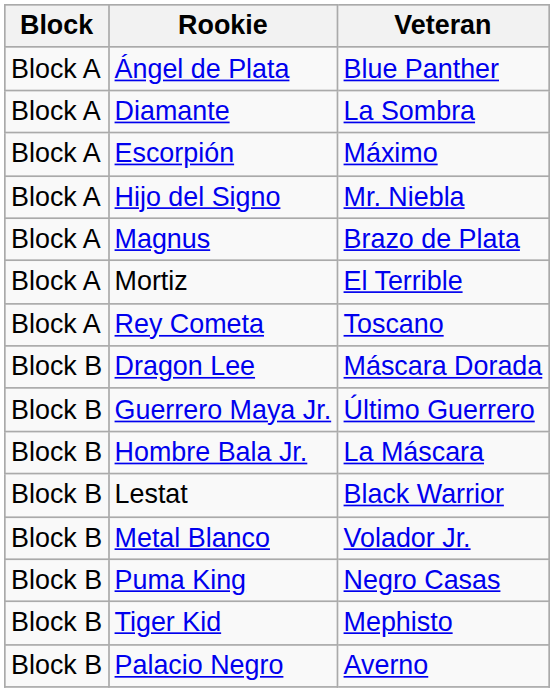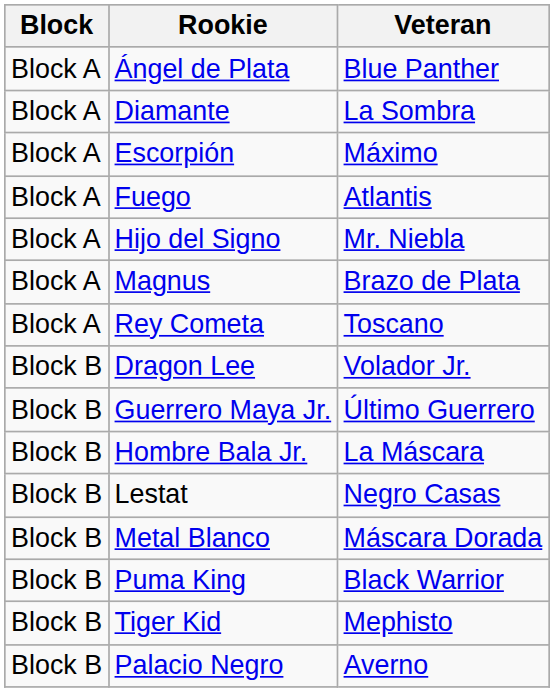 <table class="wikitable">
 <tr>
 <th>Block</th>
 <th>Rookie</th>
 <th>Veteran</th>
 </tr>
 <tr>
 <td>Block A</td>
 <td><a href='#'>Ángel de Plata</a></td>
 <td><a href='#'>Blue Panther</a></td>
 </tr>
 <tr>
 <td>Block A</td>
 <td><a href='#'>Diamante</a></td>
 <td><a href='#'>La Sombra</a></td>
 </tr>
 <tr>
 <td>Block A</td>
 <td><a href='#'>Escorpión</a></td>
 <td><a href='#'>Máximo</a></td>
 </tr>
 <tr>
 <td>Block A</td>
+<td><a href='#'>Fuego</a></td>
+<td><a href='#'>Atlantis</a></td>
+</tr>
+<tr>
+<td>Block A</td>
 <td><a href='#'>Hijo del Signo</a></td>
 <td><a href='#'>Mr. Niebla</a></td>
 </tr>
 <tr>
 <td>Block A</td>
 <td><a href='#'>Magnus</a></td>
 <td><a href='#'>Brazo de Plata</a></td>
 </tr>
 <tr>
 <td>Block A</td>
-<td>Mortiz</td>
-<td><a href='#'>El Terrible</a></td>
-</tr>
-<tr>
-<td>Block A</td>
 <td><a href='#'>Rey Cometa</a></td>
 <td><a href='#'>Toscano</a></td>
 </tr>
 <tr>
 <td>Block B</td>
 <td><a href='#'>Dragon Lee</a></td>
-<td><a href='#'>Máscara Dorada</a></td>
+<td><a href='#'>Volador Jr.</a></td>
 </tr>
 <tr>
 <td>Block B</td>
 <td><a href='#'>Guerrero Maya Jr.</a></td>
 <td><a href='#'>Último Guerrero</a></td>
 </tr>
 <tr>
 <td>Block B</td>
 <td><a href='#'>Hombre Bala Jr.</a></td>
 <td><a href='#'>La Máscara</a></td>
 </tr>
 <tr>
 <td>Block B</td>
 <td>Lestat</td>
-<td><a href='#'>Black Warrior</a></td>
+<td><a href='#'>Negro Casas</a></td>
 </tr>
 <tr>
 <td>Block B</td>
 <td><a href='#'>Metal Blanco</a></td>
-<td><a href='#'>Volador Jr.</a></td>
+<td><a href='#'>Máscara Dorada</a></td>
 </tr>
 <tr>
 <td>Block B</td>
 <td><a href='#'>Puma King</a></td>
-<td><a href='#'>Negro Casas</a></td>
+<td><a href='#'>Black Warrior</a></td>
 </tr>
 <tr>
 <td>Block B</td>
 <td><a href='#'>Tiger Kid</a></td>
 <td><a href='#'>Mephisto</a></td>
 </tr>
 <tr>
 <td>Block B</td>
 <td><a href='#'>Palacio Negro</a></td>
 <td><a href='#'>Averno</a></td>
 </tr>
 </table>
